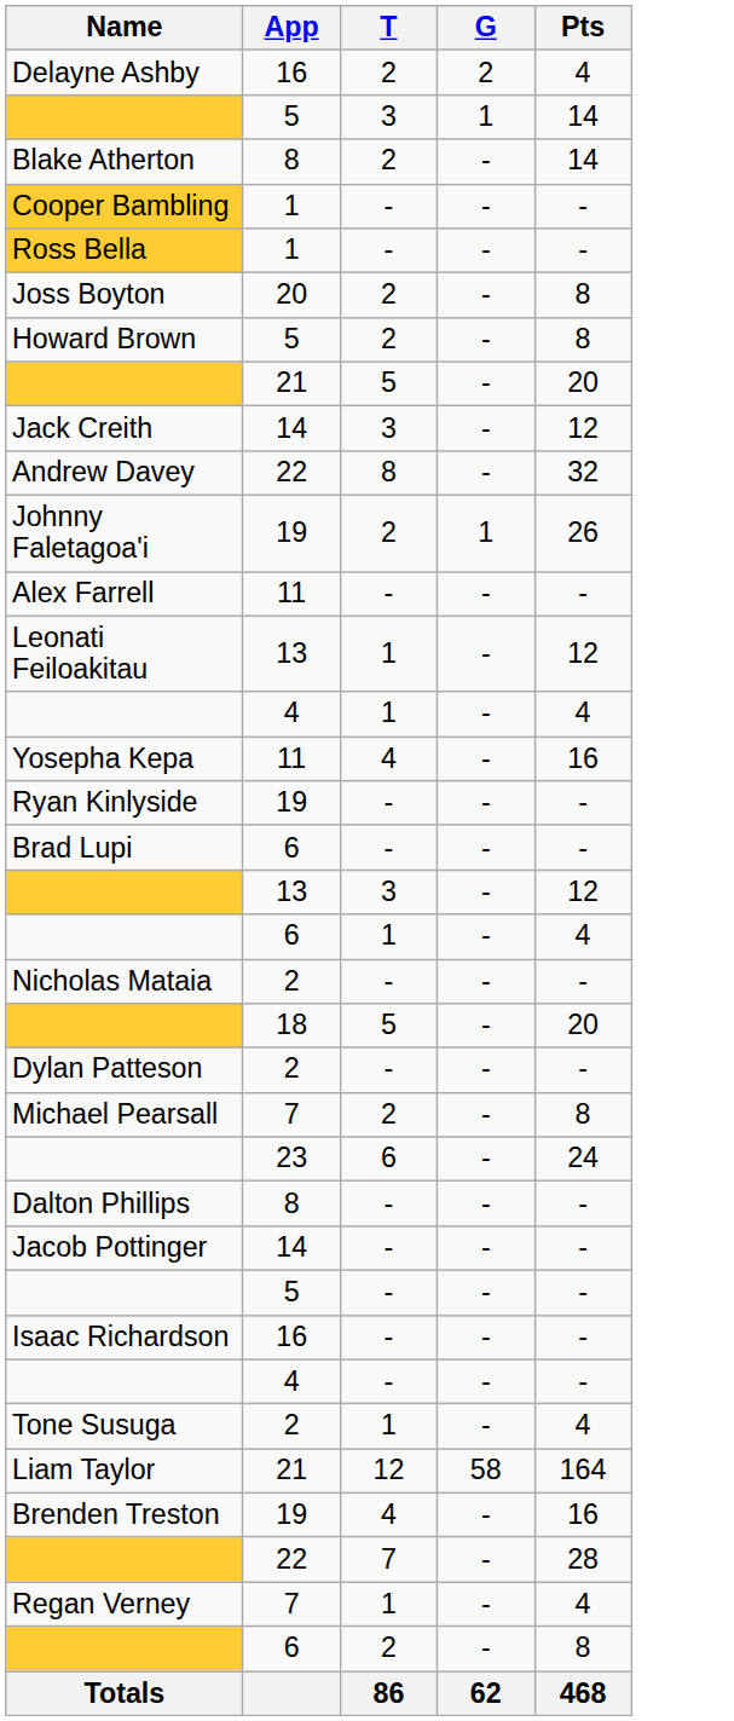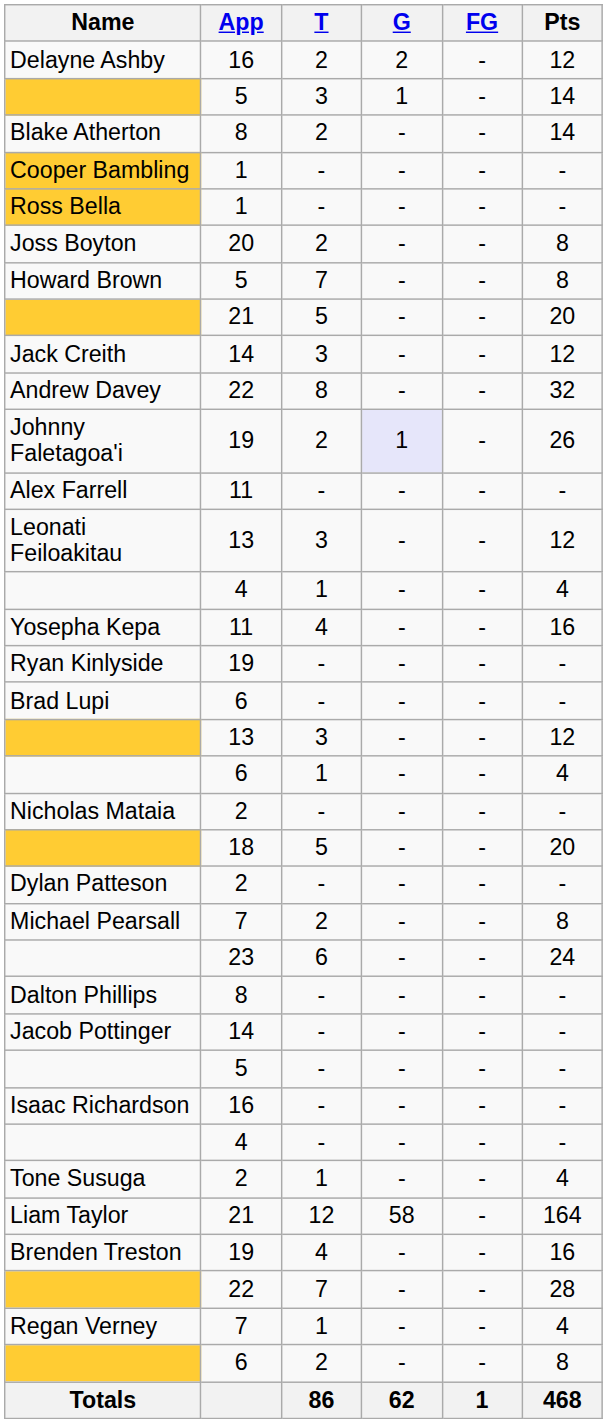 <table class="wikitable sortable" style="text-align: center;">
 <tr>
 <th style="width:8em">Name</th>
 <th style="width:3em"><a href='#'>App</a></th>
 <th style="width:3em"><a href='#'>T</a></th>
 <th style="width:3em"><a href='#'>G</a></th>
+<th style="width:3em"><a href='#'>FG</a></th>
 <th style="width:3em">Pts</th>
 </tr>
 <tr>
 <td style="text-align:left;">Delayne Ashby</td>
 <td>16</td>
 <td>2</td>
 <td>2</td>
-<td>4</td>
+<td>-</td>
+<td>12</td>
 </tr>
 <tr>
 <td style="text-align:left; background:#FC3;"></td>
 <td>5</td>
 <td>3</td>
 <td>1</td>
+<td>-</td>
 <td>14</td>
 </tr>
 <tr>
 <td style="text-align:left;">Blake Atherton</td>
 <td>8</td>
 <td>2</td>
 <td>-</td>
+<td>-</td>
 <td>14</td>
 </tr>
 <tr>
 <td style="text-align:left; background:#FC3;">Cooper Bambling</td>
 <td>1</td>
+<td>-</td>
 <td>-</td>
 <td>-</td>
 <td>-</td>
 </tr>
 <tr>
 <td style="text-align:left; background:#FC3;">Ross Bella</td>
 <td>1</td>
 <td>-</td>
 <td>-</td>
 <td>-</td>
+<td>-</td>
 </tr>
 <tr>
 <td style="text-align:left;">Joss Boyton</td>
 <td>20</td>
 <td>2</td>
 <td>-</td>
+<td>-</td>
 <td>8</td>
 </tr>
 <tr>
 <td style="text-align:left;">Howard Brown</td>
 <td>5</td>
-<td>2</td>
+<td>7</td>
+<td>-</td>
 <td>-</td>
 <td>8</td>
 </tr>
 <tr>
 <td style="text-align:left; background:#FC3;"></td>
 <td>21</td>
 <td>5</td>
 <td>-</td>
+<td>-</td>
 <td>20</td>
 </tr>
 <tr>
 <td style="text-align:left;">Jack Creith</td>
 <td>14</td>
 <td>3</td>
+<td>-</td>
 <td>-</td>
 <td>12</td>
 </tr>
 <tr>
 <td style="text-align:left;">Andrew Davey</td>
 <td>22</td>
 <td>8</td>
 <td>-</td>
+<td>-</td>
 <td>32</td>
 </tr>
 <tr>
 <td style="text-align:left;">Johnny Faletagoa'i</td>
 <td>19</td>
 <td>2</td>
-<td>1</td>
+<td style="background: lavender;">1</td>
+<td>-</td>
 <td>26</td>
 </tr>
 <tr>
 <td style="text-align:left;">Alex Farrell</td>
 <td>11</td>
 <td>-</td>
 <td>-</td>
 <td>-</td>
+<td>-</td>
 </tr>
 <tr>
 <td style="text-align:left;">Leonati Feiloakitau</td>
 <td>13</td>
-<td>1</td>
+<td>3</td>
+<td>-</td>
 <td>-</td>
 <td>12</td>
 </tr>
 <tr>
 <td style="text-align:left;"></td>
 <td>4</td>
 <td>1</td>
 <td>-</td>
+<td>-</td>
 <td>4</td>
 </tr>
 <tr>
 <td style="text-align:left;">Yosepha Kepa</td>
 <td>11</td>
 <td>4</td>
 <td>-</td>
+<td>-</td>
 <td>16</td>
 </tr>
 <tr>
 <td style="text-align:left;">Ryan Kinlyside</td>
 <td>19</td>
+<td>-</td>
 <td>-</td>
 <td>-</td>
 <td>-</td>
 </tr>
 <tr>
 <td style="text-align:left;">Brad Lupi</td>
 <td>6</td>
 <td>-</td>
 <td>-</td>
 <td>-</td>
+<td>-</td>
 </tr>
 <tr>
 <td style="text-align:left; background:#FC3;"></td>
 <td>13</td>
 <td>3</td>
+<td>-</td>
 <td>-</td>
 <td>12</td>
 </tr>
 <tr>
 <td style="text-align:left;"></td>
 <td>6</td>
 <td>1</td>
+<td>-</td>
 <td>-</td>
 <td>4</td>
 </tr>
 <tr>
 <td style="text-align:left;">Nicholas Mataia</td>
 <td>2</td>
 <td>-</td>
 <td>-</td>
 <td>-</td>
+<td>-</td>
 </tr>
 <tr>
 <td style="text-align:left; background:#FC3;"></td>
 <td>18</td>
 <td>5</td>
+<td>-</td>
 <td>-</td>
 <td>20</td>
 </tr>
 <tr>
 <td style="text-align:left;">Dylan Patteson</td>
 <td>2</td>
 <td>-</td>
 <td>-</td>
 <td>-</td>
+<td>-</td>
 </tr>
 <tr>
 <td style="text-align:left;">Michael Pearsall</td>
 <td>7</td>
 <td>2</td>
+<td>-</td>
 <td>-</td>
 <td>8</td>
 </tr>
 <tr>
 <td style="text-align:left;"></td>
 <td>23</td>
 <td>6</td>
 <td>-</td>
+<td>-</td>
 <td>24</td>
 </tr>
 <tr>
 <td style="text-align:left;">Dalton Phillips</td>
 <td>8</td>
+<td>-</td>
 <td>-</td>
 <td>-</td>
 <td>-</td>
 </tr>
 <tr>
 <td style="text-align:left;">Jacob Pottinger</td>
 <td>14</td>
 <td>-</td>
 <td>-</td>
 <td>-</td>
+<td>-</td>
 </tr>
 <tr>
 <td style="text-align:left;"></td>
 <td>5</td>
+<td>-</td>
 <td>-</td>
 <td>-</td>
 <td>-</td>
 </tr>
 <tr>
 <td style="text-align:left;">Isaac Richardson</td>
 <td>16</td>
 <td>-</td>
 <td>-</td>
 <td>-</td>
+<td>-</td>
 </tr>
 <tr>
 <td style="text-align:left;"></td>
 <td>4</td>
+<td>-</td>
 <td>-</td>
 <td>-</td>
 <td>-</td>
 </tr>
 <tr>
 <td style="text-align:left;">Tone Susuga</td>
 <td>2</td>
 <td>1</td>
 <td>-</td>
+<td>-</td>
 <td>4</td>
 </tr>
 <tr>
 <td style="text-align:left;">Liam Taylor</td>
 <td>21</td>
 <td>12</td>
 <td>58</td>
+<td>-</td>
 <td>164</td>
 </tr>
 <tr>
 <td style="text-align:left;">Brenden Treston</td>
 <td>19</td>
 <td>4</td>
+<td>-</td>
 <td>-</td>
 <td>16</td>
 </tr>
 <tr>
 <td style="text-align:left; background:#FC3;"></td>
 <td>22</td>
 <td>7</td>
 <td>-</td>
+<td>-</td>
 <td>28</td>
 </tr>
 <tr>
 <td style="text-align:left;">Regan Verney</td>
 <td>7</td>
 <td>1</td>
+<td>-</td>
 <td>-</td>
 <td>4</td>
 </tr>
 <tr>
 <td style="text-align:left; background:#FC3;"></td>
 <td>6</td>
 <td>2</td>
 <td>-</td>
+<td>-</td>
 <td>8</td>
 </tr>
 <tr class="sortbottom">
 <th>Totals</th>
 <th></th>
 <th>86</th>
 <th>62</th>
+<th>1</th>
 <th>468</th>
 </tr>
 </table>
